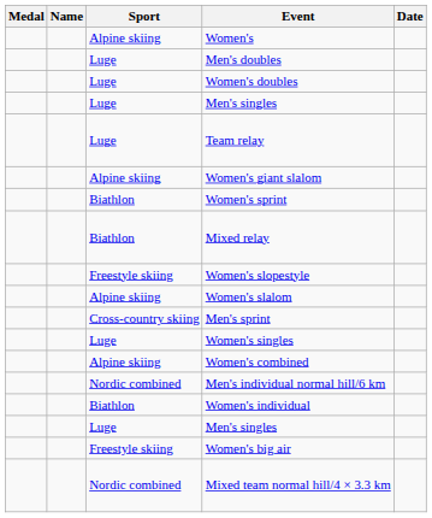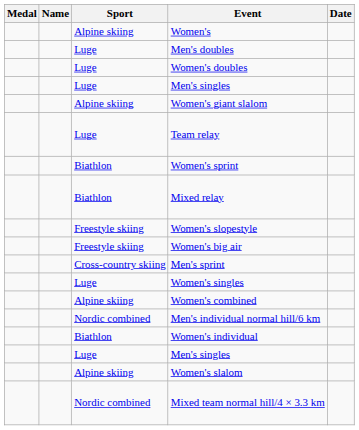 <table class="wikitable sortable" style="font-size:95%;">
 <tr>
 <th>Medal</th>
 <th>Name</th>
 <th>Sport</th>
 <th>Event</th>
 <th>Date</th>
 </tr>
 <tr>
 <td></td>
 <td></td>
 <td><a href='#'>Alpine skiing</a></td>
 <td><a href='#'>Women's </a></td>
 <td></td>
 </tr>
 <tr>
 <td></td>
 <td><br></td>
 <td><a href='#'>Luge</a></td>
 <td><a href='#'>Men's doubles</a></td>
 <td></td>
 </tr>
 <tr>
 <td></td>
 <td><br></td>
 <td><a href='#'>Luge</a></td>
 <td><a href='#'>Women's doubles</a></td>
 <td></td>
 </tr>
 <tr>
 <td></td>
 <td></td>
 <td><a href='#'>Luge</a></td>
 <td><a href='#'>Men's singles</a></td>
 <td></td>
 </tr>
 <tr>
 <td></td>
-<td><br><br><br></td>
-<td><a href='#'>Luge</a></td>
-<td><a href='#'>Team relay</a></td>
+<td></td>
+<td><a href='#'>Alpine skiing</a></td>
+<td><a href='#'>Women's giant slalom</a></td>
 <td></td>
 </tr>
 <tr>
 <td></td>
-<td></td>
-<td><a href='#'>Alpine skiing</a></td>
-<td><a href='#'>Women's giant slalom</a></td>
+<td><br><br><br></td>
+<td><a href='#'>Luge</a></td>
+<td><a href='#'>Team relay</a></td>
 <td></td>
 </tr>
 <tr>
 <td></td>
 <td></td>
 <td><a href='#'>Biathlon</a></td>
 <td><a href='#'>Women's sprint</a></td>
 <td></td>
 </tr>
 <tr>
 <td></td>
 <td><br><br><br></td>
 <td><a href='#'>Biathlon</a></td>
 <td><a href='#'>Mixed relay</a></td>
 <td></td>
 </tr>
 <tr>
 <td></td>
 <td></td>
 <td><a href='#'>Freestyle skiing</a></td>
 <td><a href='#'>Women's slopestyle</a></td>
 <td></td>
 </tr>
 <tr>
 <td></td>
 <td></td>
-<td><a href='#'>Alpine skiing</a></td>
-<td><a href='#'>Women's slalom</a></td>
+<td><a href='#'>Freestyle skiing</a></td>
+<td><a href='#'>Women's big air</a></td>
 <td></td>
 </tr>
 <tr>
 <td></td>
 <td></td>
 <td><a href='#'>Cross-country skiing</a></td>
 <td><a href='#'>Men's sprint</a></td>
 <td></td>
 </tr>
 <tr>
 <td></td>
 <td></td>
 <td><a href='#'>Luge</a></td>
 <td><a href='#'>Women's singles</a></td>
 <td></td>
 </tr>
 <tr>
 <td></td>
 <td></td>
 <td><a href='#'>Alpine skiing</a></td>
 <td><a href='#'>Women's combined</a></td>
 <td></td>
 </tr>
 <tr>
 <td></td>
 <td></td>
 <td><a href='#'>Nordic combined</a></td>
 <td><a href='#'>Men's individual normal hill/6 km</a></td>
 <td></td>
 </tr>
 <tr>
 <td></td>
 <td></td>
 <td><a href='#'>Biathlon</a></td>
 <td><a href='#'>Women's individual</a></td>
 <td></td>
 </tr>
 <tr>
 <td></td>
 <td></td>
 <td><a href='#'>Luge</a></td>
 <td><a href='#'>Men's singles</a></td>
 <td></td>
 </tr>
 <tr>
 <td></td>
 <td></td>
-<td><a href='#'>Freestyle skiing</a></td>
-<td><a href='#'>Women's big air</a></td>
+<td><a href='#'>Alpine skiing</a></td>
+<td><a href='#'>Women's slalom</a></td>
 <td></td>
 </tr>
 <tr>
 <td></td>
 <td><br><br><br></td>
 <td><a href='#'>Nordic combined</a></td>
 <td><a href='#'>Mixed team normal hill/4 × 3.3 km</a></td>
 <td></td>
 </tr>
 </table>
